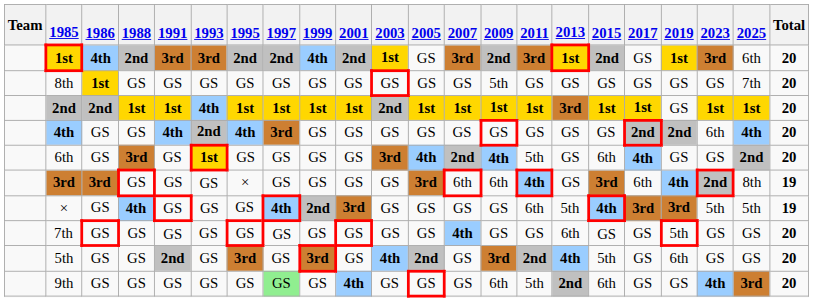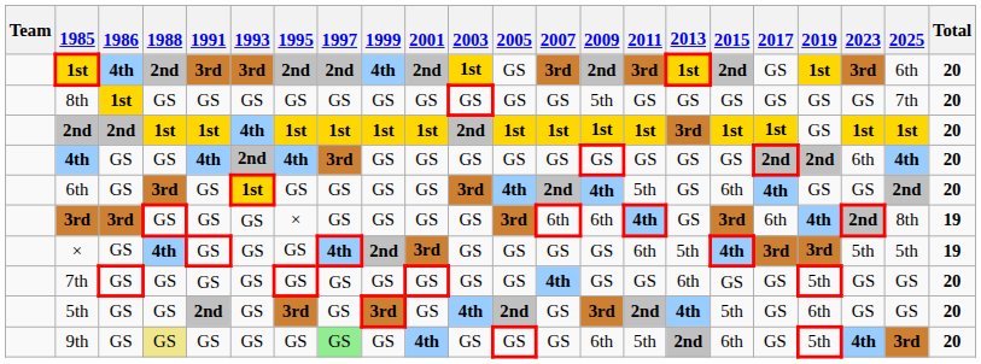 <table class="wikitable" style="text-align:center">
 <tr>
 <th>Team</th>
 <th><br><a href='#'>1985</a></th>
 <th><br><a href='#'>1986</a></th>
 <th><br><a href='#'>1988</a></th>
 <th><br><a href='#'>1991</a></th>
 <th><br><a href='#'>1993</a></th>
 <th><br><a href='#'>1995</a></th>
 <th><br><a href='#'>1997</a></th>
 <th><br><a href='#'>1999</a></th>
 <th><br><a href='#'>2001</a></th>
 <th><br><a href='#'>2003</a></th>
 <th><br><a href='#'>2005</a></th>
 <th><br><a href='#'>2007</a></th>
 <th><br><a href='#'>2009</a></th>
 <th><br><a href='#'>2011</a></th>
 <th><br><a href='#'>2013</a></th>
 <th><br><a href='#'>2015</a></th>
 <th><br><a href='#'>2017</a></th>
 <th><br><a href='#'>2019</a></th>
 <th><br><a href='#'>2023</a></th>
 <th><br><a href='#'>2025</a></th>
 <th>Total</th>
 </tr>
 <tr>
 <td align=left></td>
 <td style="border: 3px solid red" bgcolor="gold"><strong>1st</strong></td>
 <td bgcolor="#9acdff"><strong>4th</strong></td>
 <td bgcolor="silver"><strong>2nd</strong></td>
 <td bgcolor="#cd7f32"><strong>3rd</strong></td>
 <td bgcolor="#cd7f32"><strong>3rd</strong></td>
 <td bgcolor="silver"><strong>2nd</strong></td>
 <td bgcolor="silver"><strong>2nd</strong></td>
 <td bgcolor="#9acdff"><strong>4th</strong></td>
 <td bgcolor="silver"><strong>2nd</strong></td>
 <td bgcolor="gold"><strong>1st</strong></td>
 <td>GS</td>
 <td bgcolor="#cd7f32"><strong>3rd</strong></td>
 <td bgcolor="silver"><strong>2nd</strong></td>
 <td bgcolor="#cd7f32"><strong>3rd</strong></td>
 <td style="border: 3px solid red" bgcolor="gold"><strong>1st</strong></td>
 <td bgcolor="silver"><strong>2nd</strong></td>
 <td>GS</td>
 <td bgcolor="gold"><strong>1st</strong></td>
 <td bgcolor="#cd7f32"><strong>3rd</strong></td>
 <td>6th</td>
 <td><strong>20</strong></td>
 </tr>
 <tr>
 <td align=left></td>
 <td>8th</td>
 <td bgcolor="gold"><strong>1st</strong></td>
 <td>GS</td>
 <td>GS</td>
 <td>GS</td>
 <td>GS</td>
 <td>GS</td>
 <td>GS</td>
 <td>GS</td>
 <td style="border: 3px solid red">GS</td>
 <td>GS</td>
 <td>GS</td>
 <td>5th</td>
 <td>GS</td>
 <td>GS</td>
 <td>GS</td>
 <td>GS</td>
 <td>GS</td>
 <td>GS</td>
 <td>7th</td>
 <td><strong>20</strong></td>
 </tr>
 <tr>
 <td align=left></td>
 <td bgcolor="silver"><strong>2nd</strong></td>
 <td bgcolor="silver"><strong>2nd</strong></td>
 <td bgcolor="gold"><strong>1st</strong></td>
 <td bgcolor="gold"><strong>1st</strong></td>
 <td bgcolor="#9acdff"><strong>4th</strong></td>
 <td bgcolor="gold"><strong>1st</strong></td>
 <td bgcolor="gold"><strong>1st</strong></td>
 <td bgcolor="gold"><strong>1st</strong></td>
 <td bgcolor="gold"><strong>1st</strong></td>
 <td bgcolor="silver"><strong>2nd</strong></td>
 <td bgcolor="gold"><strong>1st</strong></td>
 <td bgcolor="gold"><strong>1st</strong></td>
 <td bgcolor="gold"><strong>1st</strong></td>
 <td bgcolor="gold"><strong>1st</strong></td>
 <td bgcolor="#cd7f32"><strong>3rd</strong></td>
 <td bgcolor="gold"><strong>1st</strong></td>
 <td bgcolor="gold"><strong>1st</strong></td>
 <td>GS</td>
 <td bgcolor="gold"><strong>1st</strong></td>
 <td bgcolor="gold"><strong>1st</strong></td>
 <td><strong>20</strong></td>
 </tr>
 <tr>
 <td align=left></td>
 <td bgcolor="#9acdff"><strong>4th</strong></td>
 <td>GS</td>
 <td>GS</td>
 <td bgcolor="#9acdff"><strong>4th</strong></td>
 <td bgcolor="silver"><strong>2nd</strong></td>
 <td bgcolor="#9acdff"><strong>4th</strong></td>
 <td bgcolor="#cd7f32"><strong>3rd</strong></td>
 <td>GS</td>
 <td>GS</td>
 <td>GS</td>
 <td>GS</td>
 <td>GS</td>
 <td style="border: 3px solid red">GS</td>
 <td>GS</td>
 <td>GS</td>
 <td>GS</td>
 <td style="border: 3px solid red" bgcolor="silver"><strong>2nd</strong></td>
 <td bgcolor="silver"><strong>2nd</strong></td>
 <td>6th</td>
 <td bgcolor="#9acdff"><strong>4th</strong></td>
 <td><strong>20</strong></td>
 </tr>
 <tr>
 <td align=left></td>
 <td>6th</td>
 <td>GS</td>
 <td bgcolor="#cd7f32"><strong>3rd</strong></td>
 <td>GS</td>
 <td style="border: 3px solid red" bgcolor="gold"><strong>1st</strong></td>
 <td>GS</td>
 <td>GS</td>
 <td>GS</td>
 <td>GS</td>
 <td bgcolor="#cd7f32"><strong>3rd</strong></td>
 <td bgcolor="#9acdff"><strong>4th</strong></td>
 <td bgcolor="silver"><strong>2nd</strong></td>
 <td bgcolor="#9acdff"><strong>4th</strong></td>
 <td>5th</td>
 <td>GS</td>
 <td>6th</td>
 <td bgcolor="#9acdff"><strong>4th</strong></td>
 <td>GS</td>
 <td>GS</td>
 <td bgcolor="silver"><strong>2nd</strong></td>
 <td><strong>20</strong></td>
 </tr>
 <tr>
 <td align=left></td>
 <td bgcolor="#cd7f32"><strong>3rd</strong></td>
 <td bgcolor="#cd7f32"><strong>3rd</strong></td>
 <td style="border: 3px solid red">GS</td>
 <td>GS</td>
 <td>GS</td>
 <td>×</td>
 <td>GS</td>
 <td>GS</td>
 <td>GS</td>
 <td>GS</td>
 <td bgcolor="#cd7f32"><strong>3rd</strong></td>
 <td style="border: 3px solid red">6th</td>
 <td>6th</td>
 <td style="border: 3px solid red" bgcolor="#9acdff"><strong>4th</strong></td>
 <td>GS</td>
 <td bgcolor="#cd7f32"><strong>3rd</strong></td>
 <td>6th</td>
 <td bgcolor="#9acdff"><strong>4th</strong></td>
 <td style="border: 3px solid red" bgcolor="silver"><strong>2nd</strong></td>
 <td>8th</td>
 <td><strong>19</strong></td>
 </tr>
 <tr>
 <td align=left></td>
 <td>×</td>
 <td>GS</td>
 <td bgcolor="#9acdff"><strong>4th</strong></td>
 <td style="border: 3px solid red">GS</td>
 <td>GS</td>
 <td>GS</td>
 <td style="border: 3px solid red" bgcolor="#9acdff"><strong>4th</strong></td>
 <td bgcolor="silver"><strong>2nd</strong></td>
 <td bgcolor="#cd7f32"><strong>3rd</strong></td>
 <td>GS</td>
 <td>GS</td>
 <td>GS</td>
 <td>GS</td>
 <td>6th</td>
 <td>5th</td>
 <td style="border: 3px solid red" bgcolor="#9acdff"><strong>4th</strong></td>
 <td bgcolor="#cd7f32"><strong>3rd</strong></td>
 <td bgcolor="#cd7f32"><strong>3rd</strong></td>
 <td>5th</td>
 <td>5th</td>
 <td><strong>19</strong></td>
 </tr>
 <tr>
 <td align=left></td>
 <td>7th</td>
 <td style="border: 3px solid red">GS</td>
 <td>GS</td>
 <td>GS</td>
 <td>GS</td>
 <td style="border: 3px solid red">GS</td>
 <td>GS</td>
 <td>GS</td>
 <td style="border: 3px solid red">GS</td>
 <td>GS</td>
 <td>GS</td>
 <td bgcolor="#9acdff"><strong>4th</strong></td>
 <td>GS</td>
 <td>GS</td>
 <td>6th</td>
 <td>GS</td>
 <td>GS</td>
 <td style="border: 3px solid red">5th</td>
 <td>GS</td>
 <td>GS</td>
 <td><strong>20</strong></td>
 </tr>
 <tr>
 <td align=left></td>
 <td>5th</td>
 <td>GS</td>
 <td>GS</td>
 <td bgcolor="silver"><strong>2nd</strong></td>
 <td>GS</td>
 <td bgcolor="#cd7f32"><strong>3rd</strong></td>
 <td>GS</td>
 <td style="border: 3px solid red" bgcolor="#cd7f32"><strong>3rd</strong></td>
 <td>GS</td>
 <td bgcolor="#9acdff"><strong>4th</strong></td>
 <td bgcolor="silver"><strong>2nd</strong></td>
 <td>GS</td>
 <td bgcolor="#cd7f32"><strong>3rd</strong></td>
 <td bgcolor="silver"><strong>2nd</strong></td>
 <td bgcolor="#9acdff"><strong>4th</strong></td>
 <td>5th</td>
 <td>GS</td>
 <td>6th</td>
 <td>GS</td>
 <td>GS</td>
 <td><strong>20</strong></td>
 </tr>
 <tr>
 <td align=left></td>
 <td>9th</td>
 <td>GS</td>
-<td>GS</td>
+<td style="background: khaki;">GS</td>
 <td>GS</td>
 <td>GS</td>
 <td>GS</td>
 <td style="background: lightgreen;">GS</td>
 <td>GS</td>
 <td bgcolor="#9acdff"><strong>4th</strong></td>
 <td>GS</td>
 <td style="border: 3px solid red">GS</td>
 <td>GS</td>
 <td>6th</td>
 <td>5th</td>
 <td bgcolor="silver"><strong>2nd</strong></td>
 <td>6th</td>
 <td>GS</td>
-<td>GS</td>
+<td style="border: 3px solid red">5th</td>
 <td bgcolor="#9acdff"><strong>4th</strong></td>
 <td bgcolor="#cd7f32"><strong>3rd</strong></td>
 <td><strong>20</strong></td>
 </tr>
 </table>
